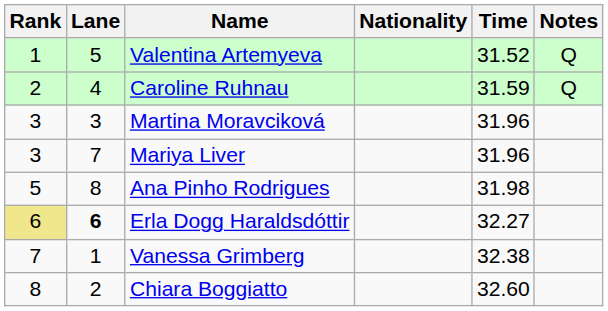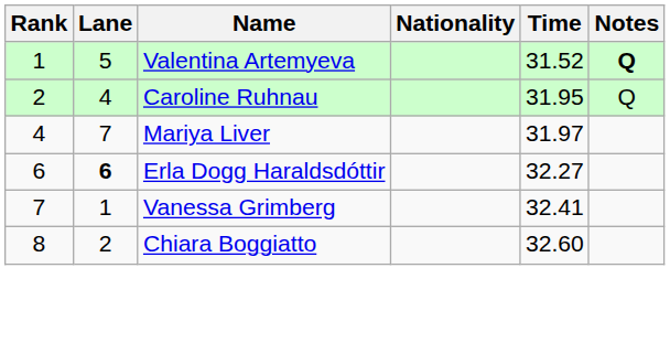 <table class="wikitable sortable" style="text-align:center">
 <tr>
 <th>Rank</th>
 <th>Lane</th>
 <th>Name</th>
 <th>Nationality</th>
 <th>Time</th>
 <th>Notes</th>
 </tr>
 <tr bgcolor=ccffcc>
 <td>1</td>
 <td>5</td>
 <td align=left><a href='#'>Valentina Artemyeva</a></td>
 <td align=left></td>
 <td>31.52</td>
-<td>Q</td>
+<td><strong>Q</strong></td>
 </tr>
 <tr bgcolor=ccffcc>
 <td>2</td>
 <td>4</td>
 <td align=left><a href='#'>Caroline Ruhnau</a></td>
 <td align=left></td>
-<td>31.59</td>
+<td>31.95</td>
 <td>Q</td>
 </tr>
 <tr>
-<td>3</td>
-<td>3</td>
-<td align=left><a href='#'>Martina Moravciková</a></td>
+<td>4</td>
+<td>7</td>
+<td align=left><a href='#'>Mariya Liver</a></td>
 <td align=left></td>
-<td>31.96</td>
+<td>31.97</td>
 <td></td>
 </tr>
 <tr>
-<td>3</td>
-<td>7</td>
-<td align=left><a href='#'>Mariya Liver</a></td>
-<td align=left></td>
-<td>31.96</td>
-<td></td>
-</tr>
-<tr>
-<td>5</td>
-<td>8</td>
-<td align=left><a href='#'>Ana Pinho Rodrigues</a></td>
-<td align=left></td>
-<td>31.98</td>
-<td></td>
-</tr>
-<tr>
-<td style="background: khaki;">6</td>
+<td>6</td>
 <td><strong>6</strong></td>
 <td align=left><a href='#'>Erla Dogg Haraldsdóttir</a></td>
 <td align=left></td>
 <td>32.27</td>
 <td></td>
 </tr>
 <tr>
 <td>7</td>
 <td>1</td>
 <td align=left><a href='#'>Vanessa Grimberg</a></td>
 <td align=left></td>
-<td>32.38</td>
+<td>32.41</td>
 <td></td>
 </tr>
 <tr>
 <td>8</td>
 <td>2</td>
 <td align=left><a href='#'>Chiara Boggiatto</a></td>
 <td align=left></td>
 <td>32.60</td>
 <td></td>
 </tr>
 </table>
